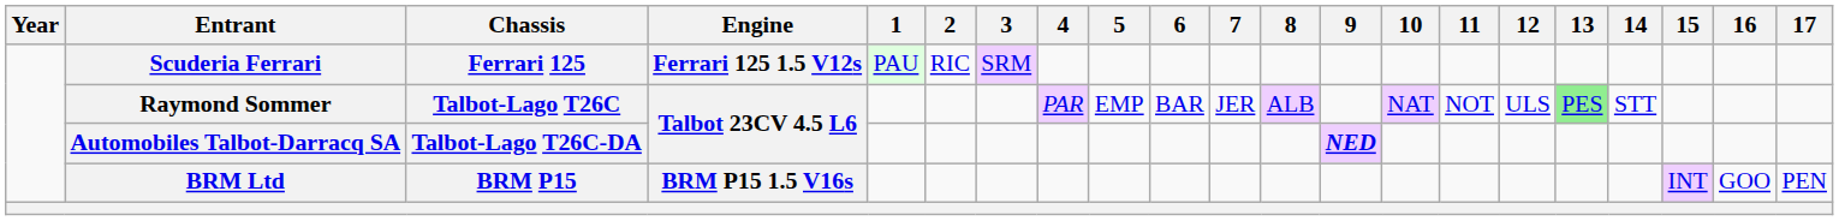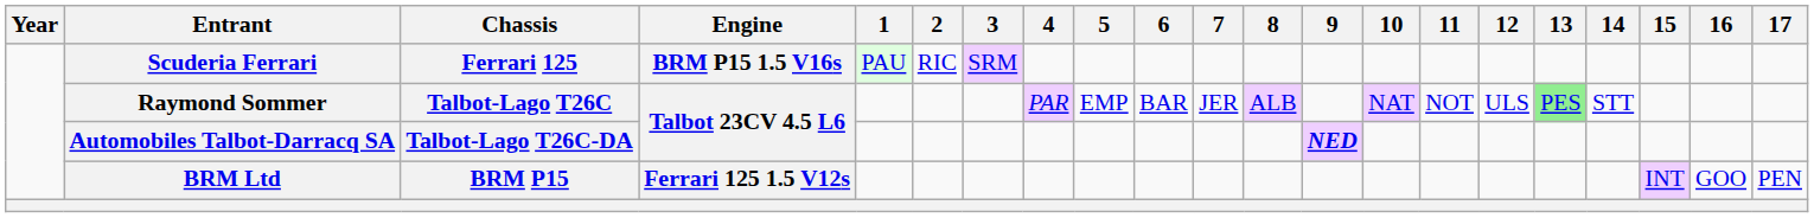 <table class="wikitable" style="text-align:center; font-size:85%">
 <tr>
 <th>Year</th>
 <th>Entrant</th>
 <th>Chassis</th>
 <th>Engine</th>
 <th>1</th>
 <th>2</th>
 <th>3</th>
 <th>4</th>
 <th>5</th>
 <th>6</th>
 <th>7</th>
 <th>8</th>
 <th>9</th>
 <th>10</th>
 <th>11</th>
 <th>12</th>
 <th>13</th>
 <th>14</th>
 <th>15</th>
 <th>16</th>
 <th>17</th>
 </tr>
 <tr>
 <td rowspan=4></td>
 <th nowrap><a href='#'>Scuderia Ferrari</a></th>
 <th nowrap><a href='#'>Ferrari</a> <a href='#'>125</a></th>
-<th nowrap><a href='#'>Ferrari</a> 125 1.5 <a href='#'>V12</a><a href='#'>s</a></th>
+<th nowrap><a href='#'>BRM</a> P15 1.5 <a href='#'>V16</a><a href='#'>s</a></th>
 <td style="background:#DFFFDF;"><a href='#'>PAU</a><br></td>
 <td><a href='#'>RIC</a></td>
 <td style="background:#EFCFFF;"><a href='#'>SRM</a><br></td>
 <td></td>
 <td></td>
 <td></td>
 <td></td>
 <td></td>
 <td></td>
 <td></td>
 <td></td>
 <td></td>
 <td></td>
 <td></td>
 <td></td>
 <td></td>
 <td></td>
 </tr>
 <tr>
 <th nowrap>Raymond Sommer</th>
 <th nowrap><a href='#'>Talbot-Lago</a> <a href='#'>T26C</a></th>
 <th rowspan=2 nowrap><a href='#'>Talbot</a> 23CV 4.5 <a href='#'>L6</a></th>
 <td></td>
 <td></td>
 <td></td>
 <td style="background:#EFCFFF;"><em><a href='#'>PAR</a></em><br></td>
 <td><a href='#'>EMP</a></td>
 <td><a href='#'>BAR</a></td>
 <td><a href='#'>JER</a></td>
 <td style="background:#EFCFFF;"><a href='#'>ALB</a><br></td>
 <td></td>
 <td style="background:#EFCFFF;"><a href='#'>NAT</a><br></td>
 <td><a href='#'>NOT</a></td>
 <td><a href='#'>ULS</a></td>
 <td style="background: lightgreen;"><a href='#'>PES</a></td>
 <td><a href='#'>STT</a></td>
 <td></td>
 <td></td>
 <td></td>
 </tr>
 <tr>
 <th nowrap><a href='#'>Automobiles Talbot-Darracq SA</a></th>
 <th nowrap><a href='#'>Talbot-Lago</a> <a href='#'>T26C-DA</a></th>
 <td></td>
 <td></td>
 <td></td>
 <td></td>
 <td></td>
 <td></td>
 <td></td>
 <td></td>
 <td style="background:#EFCFFF;"><strong><em><a href='#'>NED</a></em></strong><br></td>
 <td></td>
 <td></td>
 <td></td>
 <td></td>
 <td></td>
 <td></td>
 <td></td>
 <td></td>
 </tr>
 <tr>
 <th nowrap><a href='#'>BRM Ltd</a></th>
 <th nowrap><a href='#'>BRM</a> <a href='#'>P15</a></th>
-<th nowrap><a href='#'>BRM</a> P15 1.5 <a href='#'>V16</a><a href='#'>s</a></th>
+<th nowrap><a href='#'>Ferrari</a> 125 1.5 <a href='#'>V12</a><a href='#'>s</a></th>
 <td></td>
 <td></td>
 <td></td>
 <td></td>
 <td></td>
 <td></td>
 <td></td>
 <td></td>
 <td></td>
 <td></td>
 <td></td>
 <td></td>
 <td></td>
 <td></td>
 <td style="background:#EFCFFF;"><a href='#'>INT</a><br></td>
 <td><a href='#'>GOO</a></td>
 <td><a href='#'>PEN</a></td>
 </tr>
 <tr>
 <th colspan="21"></th>
 </tr>
 </table>
